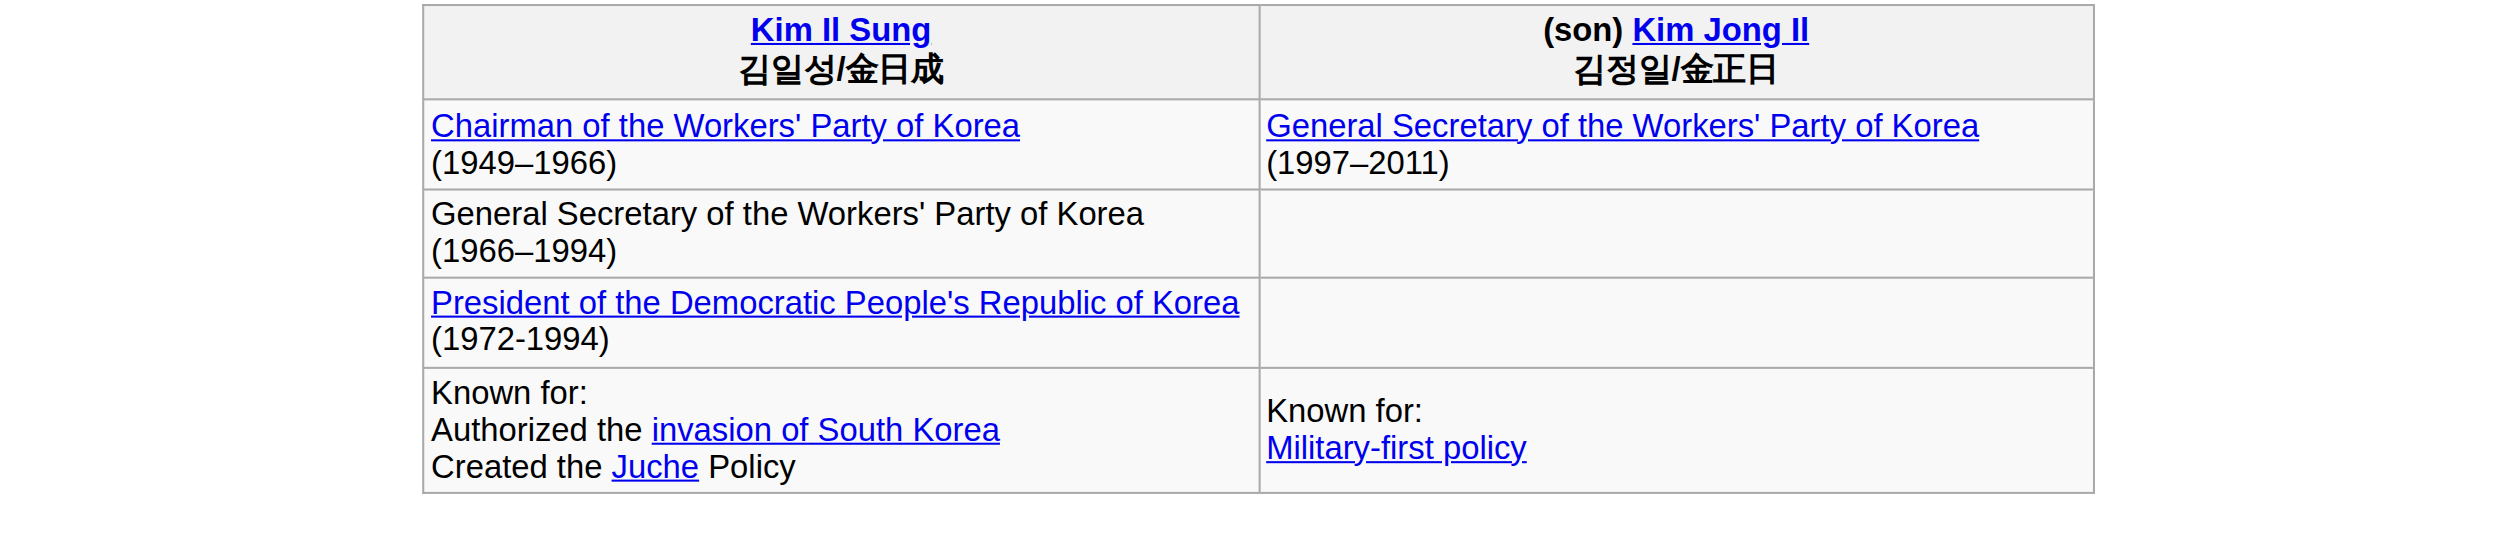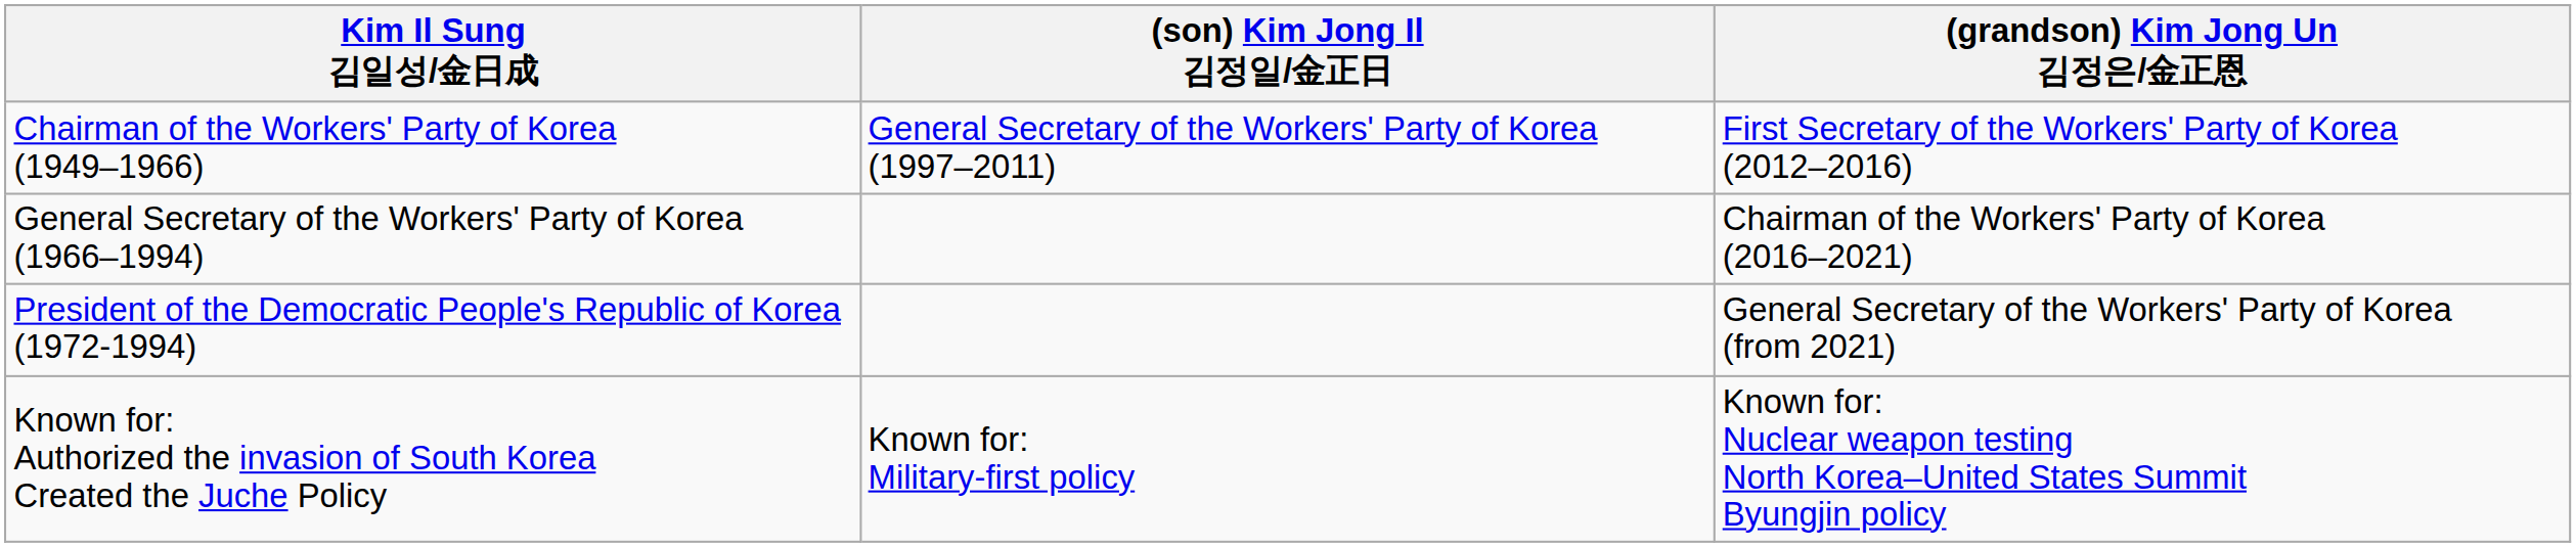 <table class="wikitable" style="margin-left: auto; margin-right: auto; border: none;">
 <tr>
 <th scope="col" style="width: 300pt;"><a href='#'>Kim Il Sung</a><br>김일성/金日成<br></th>
 <th scope="col" style="width: 300pt;">(son) <a href='#'>Kim Jong Il</a><br>김정일/金正日<br></th>
+<th scope="col" style="width: 300pt;">(grandson) <a href='#'>Kim Jong Un</a><br>김정은/金正恩<br></th>
 </tr>
 <tr>
 <td><a href='#'>Chairman of the Workers' Party of Korea</a><br>(1949–1966)</td>
 <td><a href='#'>General Secretary of the Workers' Party of Korea</a><br>(1997–2011)</td>
+<td><a href='#'>First Secretary of the Workers' Party of Korea</a><br>(2012–2016)</td>
 </tr>
 <tr>
 <td>General Secretary of the Workers' Party of Korea<br>(1966–1994)</td>
 <td></td>
+<td>Chairman of the Workers' Party of Korea<br>(2016–2021)</td>
 </tr>
 <tr>
 <td><a href='#'>President of the Democratic People's Republic of Korea</a><br>(1972-1994)</td>
 <td></td>
+<td>General Secretary of the Workers' Party of Korea<br>(from 2021)</td>
 </tr>
 <tr>
 <td>Known for:<br>Authorized the <a href='#'>invasion of South Korea</a><br>Created the <a href='#'>Juche</a> Policy</td>
 <td>Known for:<br><a href='#'>Military-first policy</a></td>
+<td>Known for:<br><a href='#'>Nuclear weapon testing</a><br><a href='#'>North Korea–United States Summit</a><br><a href='#'>Byungjin policy</a></td>
 </tr>
 </table>
